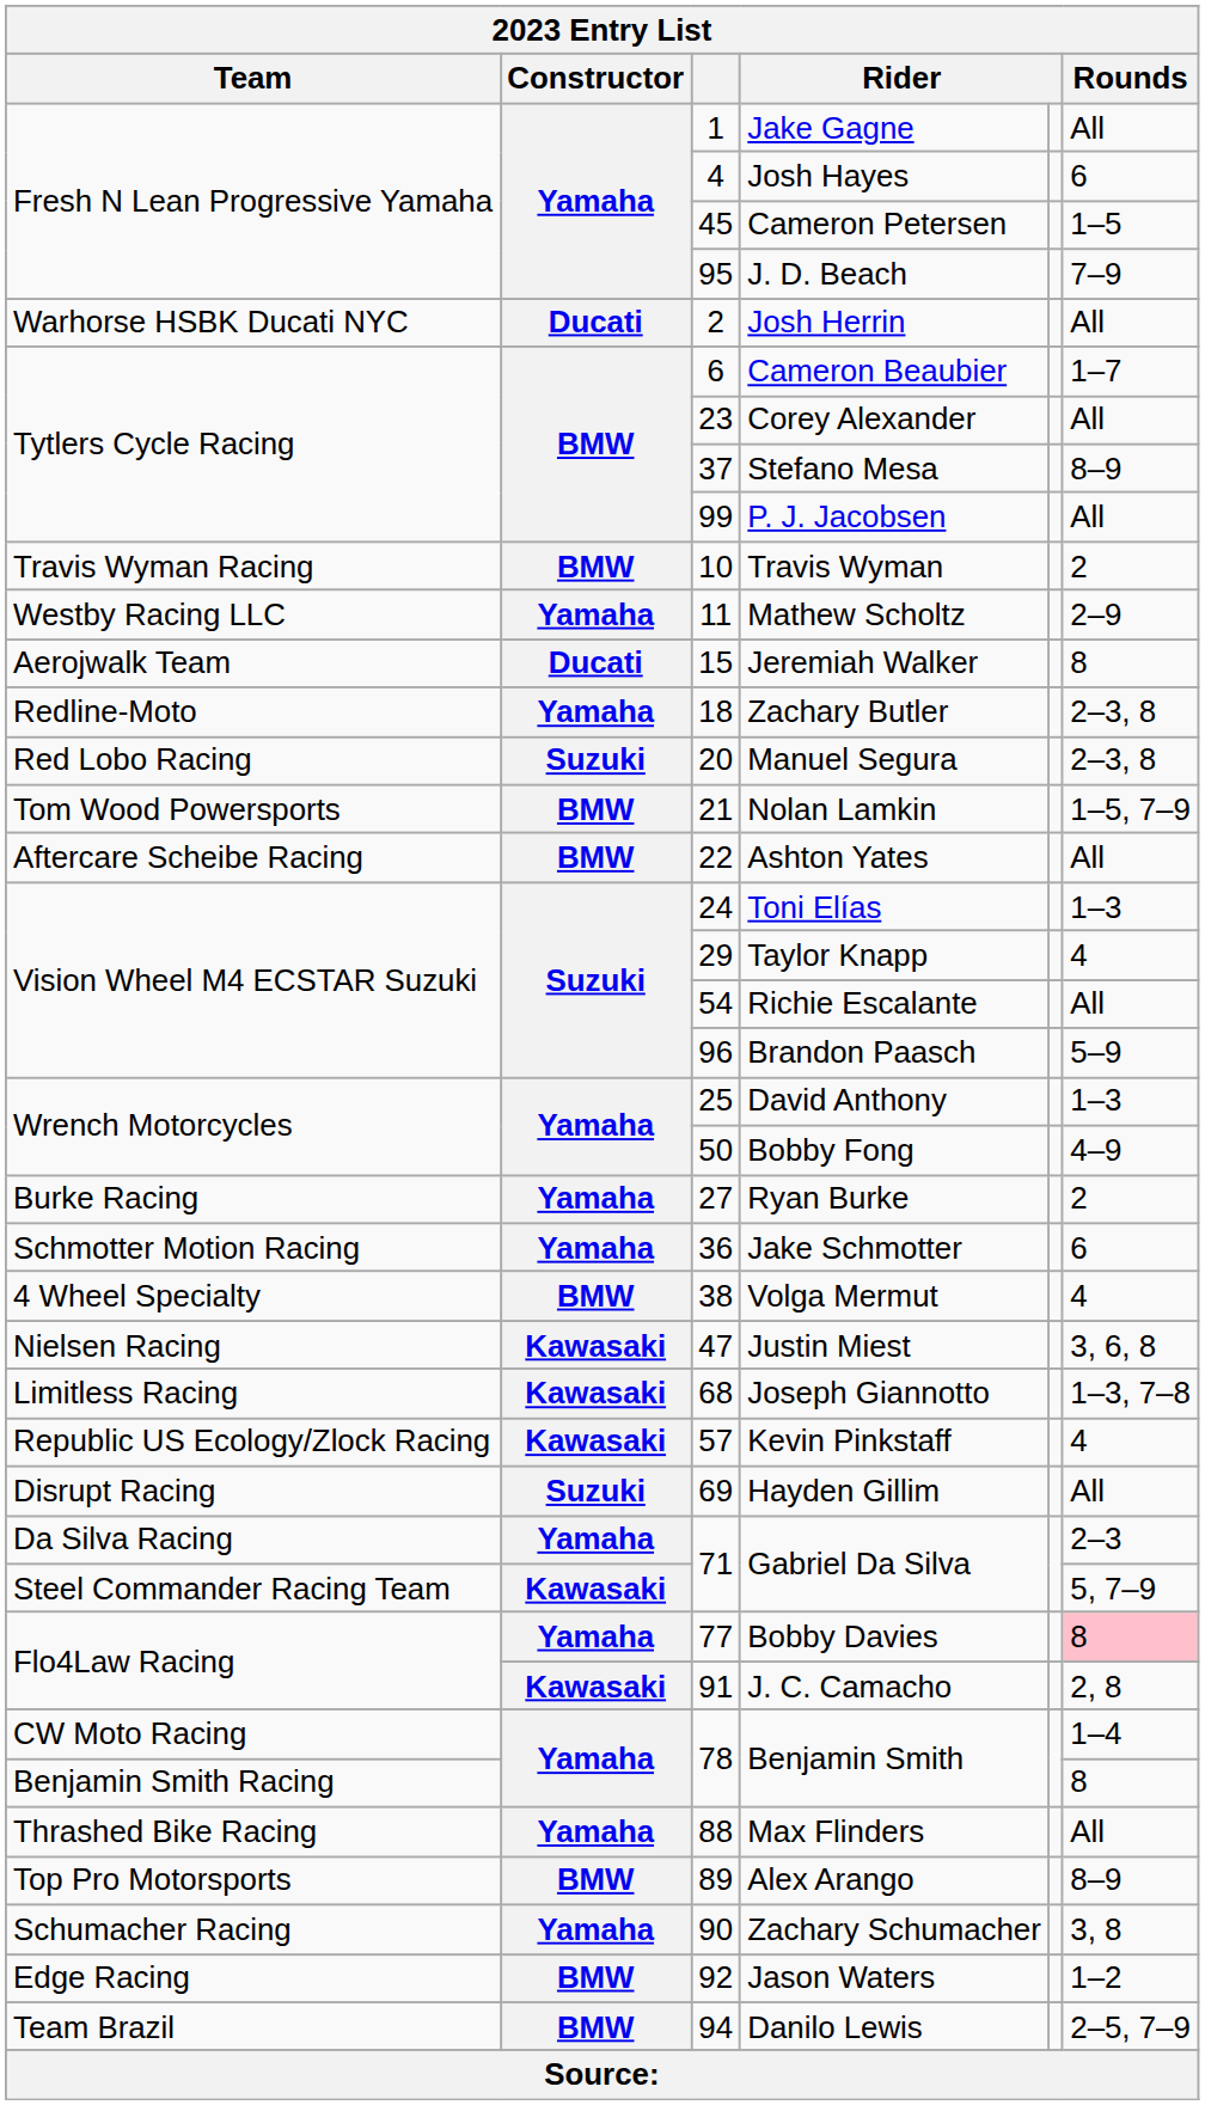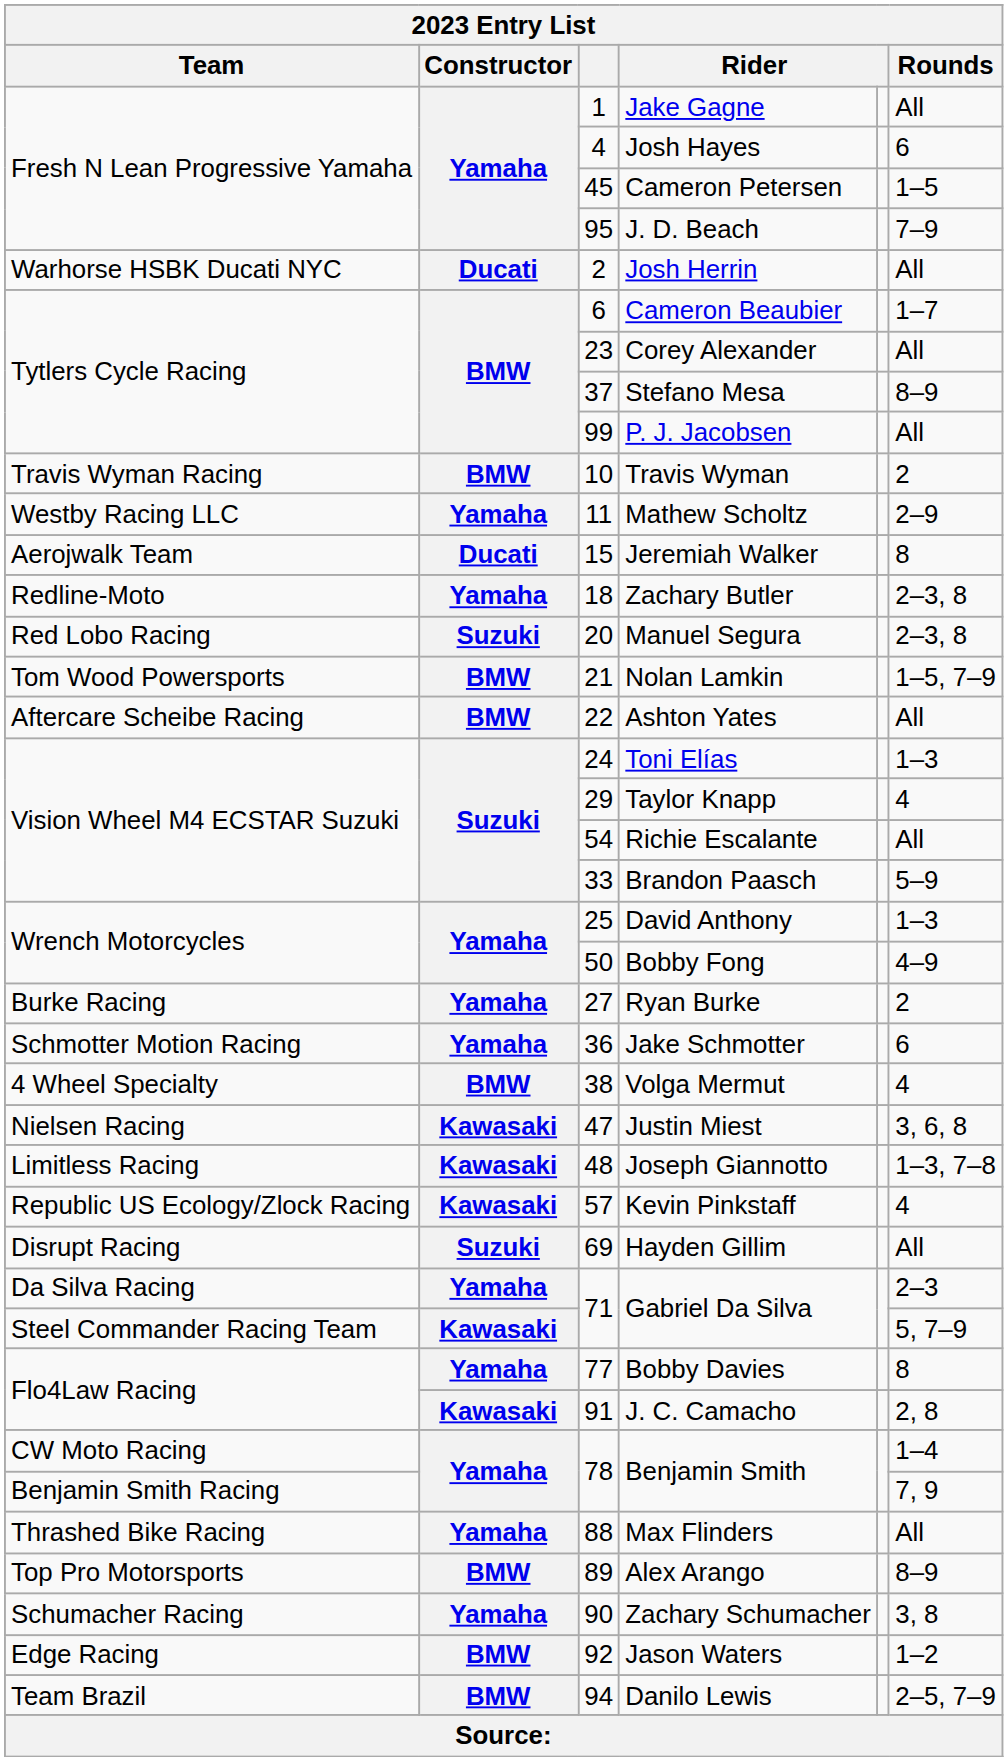 <table class="wikitable" style="font-size: 85%;">
 <tr>
 <th colspan=6>2023 Entry List</th>
 </tr>
 <tr>
 <th>Team</th>
 <th>Constructor</th>
 <th></th>
 <th colspan=2>Rider</th>
 <th>Rounds</th>
 </tr>
 <tr>
 <td rowspan=4>Fresh N Lean Progressive Yamaha</td>
 <th rowspan=4><a href='#'>Yamaha</a></th>
 <td align=center>1</td>
 <td> <a href='#'>Jake Gagne</a></td>
 <td></td>
 <td>All</td>
 </tr>
 <tr>
 <td align=center>4</td>
 <td> Josh Hayes</td>
 <td></td>
 <td>6</td>
 </tr>
 <tr>
 <td align=center>45</td>
 <td> Cameron Petersen</td>
 <td></td>
 <td>1–5</td>
 </tr>
 <tr>
 <td align=center>95</td>
 <td> J. D. Beach</td>
 <td></td>
 <td>7–9</td>
 </tr>
 <tr>
 <td>Warhorse HSBK Ducati NYC</td>
 <th><a href='#'>Ducati</a></th>
 <td align=center>2</td>
 <td> <a href='#'>Josh Herrin</a></td>
 <td></td>
 <td>All</td>
 </tr>
 <tr>
 <td rowspan=4>Tytlers Cycle Racing</td>
 <th rowspan=4><a href='#'>BMW</a></th>
 <td align=center>6</td>
 <td> <a href='#'>Cameron Beaubier</a></td>
 <td></td>
 <td>1–7</td>
 </tr>
 <tr>
 <td align=center>23</td>
 <td> Corey Alexander</td>
 <td></td>
 <td>All</td>
 </tr>
 <tr>
 <td align=center>37</td>
 <td> Stefano Mesa</td>
 <td></td>
 <td>8–9</td>
 </tr>
 <tr>
 <td align=center>99</td>
 <td> <a href='#'>P. J. Jacobsen</a></td>
 <td></td>
 <td>All</td>
 </tr>
 <tr>
 <td>Travis Wyman Racing</td>
 <th><a href='#'>BMW</a></th>
 <td align=center>10</td>
 <td> Travis Wyman</td>
 <td></td>
 <td>2</td>
 </tr>
 <tr>
 <td>Westby Racing LLC</td>
 <th><a href='#'>Yamaha</a></th>
 <td align=center>11</td>
 <td> Mathew Scholtz</td>
 <td></td>
 <td>2–9</td>
 </tr>
 <tr>
 <td>Aerojwalk Team</td>
 <th><a href='#'>Ducati</a></th>
 <td align=center>15</td>
 <td> Jeremiah Walker</td>
 <td align=center></td>
 <td>8</td>
 </tr>
 <tr>
 <td>Redline-Moto</td>
 <th><a href='#'>Yamaha</a></th>
 <td align=center>18</td>
 <td> Zachary Butler</td>
 <td align=center></td>
 <td>2–3, 8</td>
 </tr>
 <tr>
 <td>Red Lobo Racing</td>
 <th><a href='#'>Suzuki</a></th>
 <td align=center>20</td>
 <td> Manuel Segura</td>
 <td align=center></td>
 <td>2–3, 8</td>
 </tr>
 <tr>
 <td>Tom Wood Powersports</td>
 <th><a href='#'>BMW</a></th>
 <td align=center>21</td>
 <td> Nolan Lamkin</td>
 <td align=center></td>
 <td>1–5, 7–9</td>
 </tr>
 <tr>
 <td>Aftercare Scheibe Racing</td>
 <th><a href='#'>BMW</a></th>
 <td align=center>22</td>
 <td> Ashton Yates</td>
 <td></td>
 <td>All</td>
 </tr>
 <tr>
 <td rowspan=4>Vision Wheel M4 ECSTAR Suzuki</td>
 <th rowspan=4><a href='#'>Suzuki</a></th>
 <td align=center>24</td>
 <td> <a href='#'>Toni Elías</a></td>
 <td></td>
 <td>1–3</td>
 </tr>
 <tr>
 <td align=center>29</td>
 <td> Taylor Knapp</td>
 <td></td>
 <td>4</td>
 </tr>
 <tr>
 <td align=center>54</td>
 <td> Richie Escalante</td>
 <td></td>
 <td>All</td>
 </tr>
 <tr>
-<td align=center>96</td>
+<td align=center>33</td>
 <td> Brandon Paasch</td>
 <td></td>
 <td>5–9</td>
 </tr>
 <tr>
 <td rowspan=2>Wrench Motorcycles</td>
 <th rowspan=2><a href='#'>Yamaha</a></th>
 <td align=center>25</td>
 <td> David Anthony</td>
 <td></td>
 <td>1–3</td>
 </tr>
 <tr>
 <td align=center>50</td>
 <td> Bobby Fong</td>
 <td></td>
 <td>4–9</td>
 </tr>
 <tr>
 <td>Burke Racing</td>
 <th><a href='#'>Yamaha</a></th>
 <td align=center>27</td>
 <td> Ryan Burke</td>
 <td align=center></td>
 <td>2</td>
 </tr>
 <tr>
 <td>Schmotter Motion Racing</td>
 <th><a href='#'>Yamaha</a></th>
 <td align=center>36</td>
 <td> Jake Schmotter</td>
 <td align=center></td>
 <td>6</td>
 </tr>
 <tr>
 <td>4 Wheel Specialty</td>
 <th><a href='#'>BMW</a></th>
 <td align=center>38</td>
 <td> Volga Mermut</td>
 <td></td>
 <td>4</td>
 </tr>
 <tr>
 <td>Nielsen Racing</td>
 <th><a href='#'>Kawasaki</a></th>
 <td align=center>47</td>
 <td> Justin Miest</td>
 <td align=center></td>
 <td>3, 6, 8</td>
 </tr>
 <tr>
 <td>Limitless Racing</td>
 <th><a href='#'>Kawasaki</a></th>
-<td align=center>68</td>
+<td align=center>48</td>
 <td> Joseph Giannotto</td>
 <td align=center></td>
 <td>1–3, 7–8</td>
 </tr>
 <tr>
 <td>Republic US Ecology/Zlock Racing</td>
 <th><a href='#'>Kawasaki</a></th>
 <td align=center>57</td>
 <td> Kevin Pinkstaff</td>
 <td></td>
 <td>4</td>
 </tr>
 <tr>
 <td>Disrupt Racing</td>
 <th><a href='#'>Suzuki</a></th>
 <td align=center>69</td>
 <td> Hayden Gillim</td>
 <td></td>
 <td>All</td>
 </tr>
 <tr>
 <td>Da Silva Racing</td>
 <th><a href='#'>Yamaha</a></th>
 <td rowspan=2 align=center>71</td>
 <td rowspan=2> Gabriel Da Silva</td>
 <td rowspan=2 align=center></td>
 <td>2–3</td>
 </tr>
 <tr>
 <td>Steel Commander Racing Team</td>
 <th><a href='#'>Kawasaki</a></th>
 <td>5, 7–9</td>
 </tr>
 <tr>
 <td rowspan=2>Flo4Law Racing</td>
 <th><a href='#'>Yamaha</a></th>
 <td align=center>77</td>
 <td> Bobby Davies</td>
 <td align=center></td>
-<td style="background: pink;">8</td>
+<td>8</td>
 </tr>
 <tr>
 <th><a href='#'>Kawasaki</a></th>
 <td align=center>91</td>
 <td> J. C. Camacho</td>
 <td align=center></td>
 <td>2, 8</td>
 </tr>
 <tr>
 <td>CW Moto Racing</td>
 <th rowspan=2><a href='#'>Yamaha</a></th>
 <td rowspan=2 align=center>78</td>
 <td rowspan=2> Benjamin Smith</td>
 <td rowspan=2></td>
 <td>1–4</td>
 </tr>
 <tr>
 <td>Benjamin Smith Racing</td>
-<td>8</td>
+<td>7, 9</td>
 </tr>
 <tr>
 <td>Thrashed Bike Racing</td>
 <th><a href='#'>Yamaha</a></th>
 <td align=center>88</td>
 <td> Max Flinders</td>
 <td></td>
 <td>All</td>
 </tr>
 <tr>
 <td>Top Pro Motorsports</td>
 <th><a href='#'>BMW</a></th>
 <td align=center>89</td>
 <td> Alex Arango</td>
 <td></td>
 <td>8–9</td>
 </tr>
 <tr>
 <td>Schumacher Racing</td>
 <th><a href='#'>Yamaha</a></th>
 <td align=center>90</td>
 <td> Zachary Schumacher</td>
 <td align=center></td>
 <td>3, 8</td>
 </tr>
 <tr>
 <td>Edge Racing</td>
 <th><a href='#'>BMW</a></th>
 <td align=center>92</td>
 <td> Jason Waters</td>
 <td align=center></td>
 <td>1–2</td>
 </tr>
 <tr>
 <td>Team Brazil</td>
 <th><a href='#'>BMW</a></th>
 <td align=center>94</td>
 <td> Danilo Lewis</td>
 <td></td>
 <td>2–5, 7–9</td>
 </tr>
 <tr>
 <th colspan=6>Source:</th>
 </tr>
 <tr>
 </tr>
 </table>
